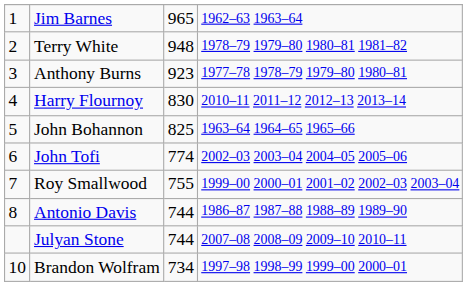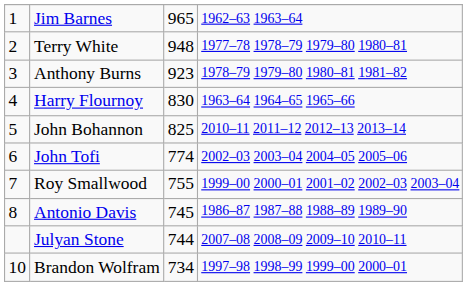 <table class="wikitable">
 <tr>
 </tr>
 <tr>
 <td>1</td>
 <td><a href='#'>Jim Barnes</a></td>
 <td>965</td>
 <td style="font-size:80%;"><a href='#'>1962–63</a> <a href='#'>1963–64</a></td>
 </tr>
 <tr>
 <td>2</td>
 <td>Terry White</td>
 <td>948</td>
-<td style="font-size:80%;"><a href='#'>1978–79</a> <a href='#'>1979–80</a> <a href='#'>1980–81</a> <a href='#'>1981–82</a></td>
+<td style="font-size:80%;"><a href='#'>1977–78</a> <a href='#'>1978–79</a> <a href='#'>1979–80</a> <a href='#'>1980–81</a></td>
 </tr>
 <tr>
 <td>3</td>
 <td>Anthony Burns</td>
 <td>923</td>
-<td style="font-size:80%;"><a href='#'>1977–78</a> <a href='#'>1978–79</a> <a href='#'>1979–80</a> <a href='#'>1980–81</a></td>
+<td style="font-size:80%;"><a href='#'>1978–79</a> <a href='#'>1979–80</a> <a href='#'>1980–81</a> <a href='#'>1981–82</a></td>
 </tr>
 <tr>
 <td>4</td>
 <td><a href='#'>Harry Flournoy</a></td>
 <td>830</td>
-<td style="font-size:80%;"><a href='#'>2010–11</a> <a href='#'>2011–12</a> <a href='#'>2012–13</a> <a href='#'>2013–14</a></td>
+<td style="font-size:80%;"><a href='#'>1963–64</a> <a href='#'>1964–65</a> <a href='#'>1965–66</a></td>
 </tr>
 <tr>
 <td>5</td>
 <td>John Bohannon</td>
 <td>825</td>
-<td style="font-size:80%;"><a href='#'>1963–64</a> <a href='#'>1964–65</a> <a href='#'>1965–66</a></td>
+<td style="font-size:80%;"><a href='#'>2010–11</a> <a href='#'>2011–12</a> <a href='#'>2012–13</a> <a href='#'>2013–14</a></td>
 </tr>
 <tr>
 <td>6</td>
 <td><a href='#'>John Tofi</a></td>
 <td>774</td>
 <td style="font-size:80%;"><a href='#'>2002–03</a> <a href='#'>2003–04</a> <a href='#'>2004–05</a> <a href='#'>2005–06</a></td>
 </tr>
 <tr>
 <td>7</td>
 <td>Roy Smallwood</td>
 <td>755</td>
 <td style="font-size:80%;"><a href='#'>1999–00</a> <a href='#'>2000–01</a> <a href='#'>2001–02</a> <a href='#'>2002–03</a> <a href='#'>2003–04</a></td>
 </tr>
 <tr>
 <td>8</td>
 <td><a href='#'>Antonio Davis</a></td>
-<td>744</td>
+<td>745</td>
 <td style="font-size:80%;"><a href='#'>1986–87</a> <a href='#'>1987–88</a> <a href='#'>1988–89</a> <a href='#'>1989–90</a></td>
 </tr>
 <tr>
 <td></td>
 <td><a href='#'>Julyan Stone</a></td>
 <td>744</td>
 <td style="font-size:80%;"><a href='#'>2007–08</a> <a href='#'>2008–09</a> <a href='#'>2009–10</a> <a href='#'>2010–11</a></td>
 </tr>
 <tr>
 <td>10</td>
 <td>Brandon Wolfram</td>
 <td>734</td>
 <td style="font-size:80%;"><a href='#'>1997–98</a> <a href='#'>1998–99</a> <a href='#'>1999–00</a> <a href='#'>2000–01</a></td>
 </tr>
 </table>
